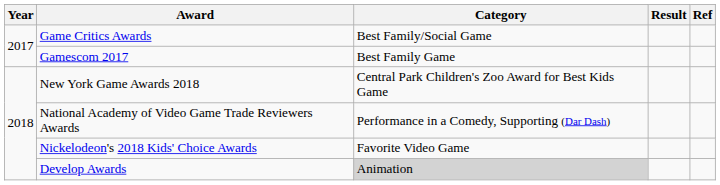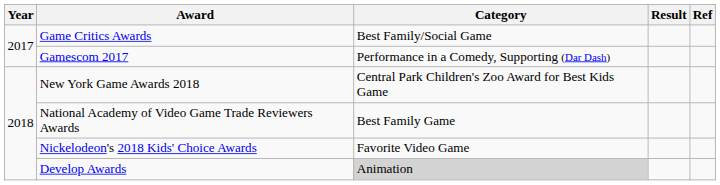 <table class="wikitable sortable">
 <tr>
 <th>Year</th>
 <th>Award</th>
 <th>Category</th>
 <th>Result</th>
 <th>Ref</th>
 </tr>
 <tr>
 <td style="text-align:center;" rowspan="2">2017</td>
 <td rowspan="1"><a href='#'>Game Critics Awards</a></td>
 <td>Best Family/Social Game</td>
 <td></td>
 <td rowspan="1" style="text-align:center;"></td>
 </tr>
 <tr>
 <td rowspan="1"><a href='#'>Gamescom 2017</a></td>
-<td>Best Family Game</td>
+<td>Performance in a Comedy, Supporting <small>(<a href='#'>Dar Dash</a>)</small></td>
 <td></td>
 <td rowspan="1" style="text-align:center;"></td>
 </tr>
 <tr>
 <td style="text-align:center;" rowspan="4">2018</td>
 <td rowspan="1">New York Game Awards 2018</td>
 <td>Central Park Children's Zoo Award for Best Kids Game</td>
 <td></td>
 <td rowspan="1" style="text-align:center;"></td>
 </tr>
 <tr>
 <td rowspan="1">National Academy of Video Game Trade Reviewers Awards</td>
-<td>Performance in a Comedy, Supporting <small>(<a href='#'>Dar Dash</a>)</small></td>
+<td>Best Family Game</td>
 <td></td>
 <td rowspan="1" style="text-align:center;"></td>
 </tr>
 <tr>
 <td rowspan="1"><a href='#'>Nickelodeon</a>'s <a href='#'>2018 Kids' Choice Awards</a></td>
 <td>Favorite Video Game</td>
 <td></td>
 <td rowspan="1" style="text-align:center;"></td>
 </tr>
 <tr>
 <td rowspan="1"><a href='#'>Develop Awards</a></td>
 <td style="background: lightgrey;">Animation</td>
 <td></td>
 <td rowspan="1" style="text-align:center;"></td>
 </tr>
 </table>
